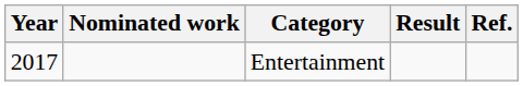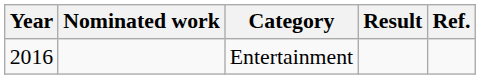 <table class="wikitable sortable">
 <tr>
 <th>Year</th>
 <th>Nominated work</th>
 <th>Category</th>
 <th>Result</th>
 <th>Ref.</th>
 </tr>
 <tr>
-<td>2017</td>
+<td>2016</td>
 <td></td>
 <td>Entertainment</td>
 <td></td>
 <td></td>
 </tr>
 </table>
